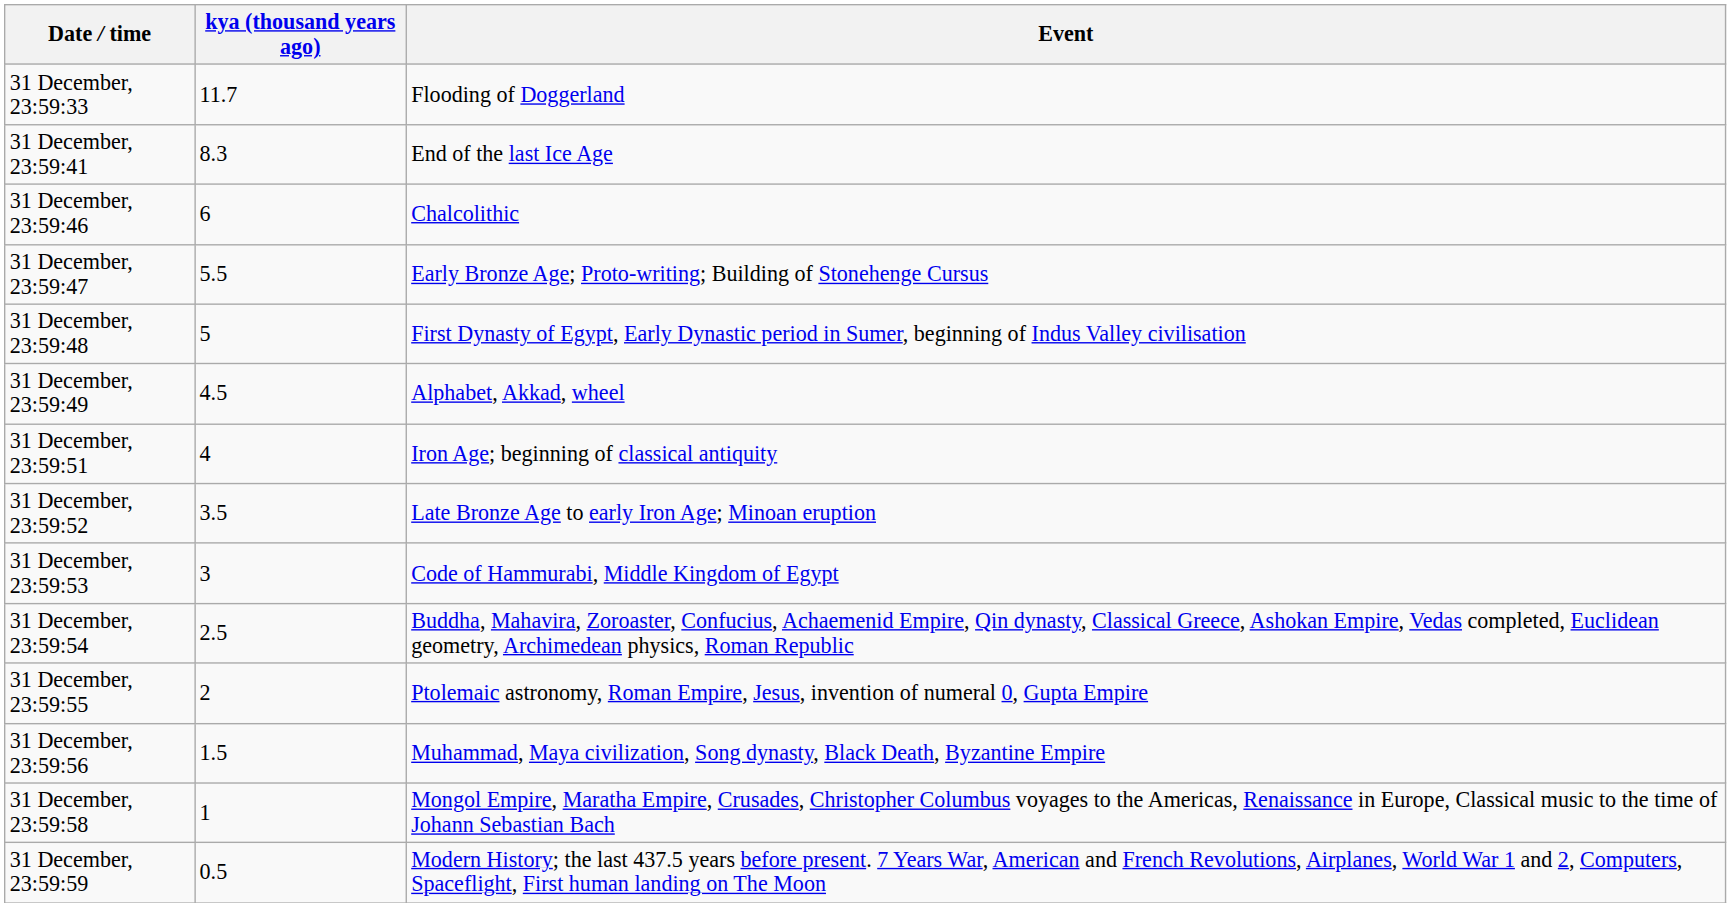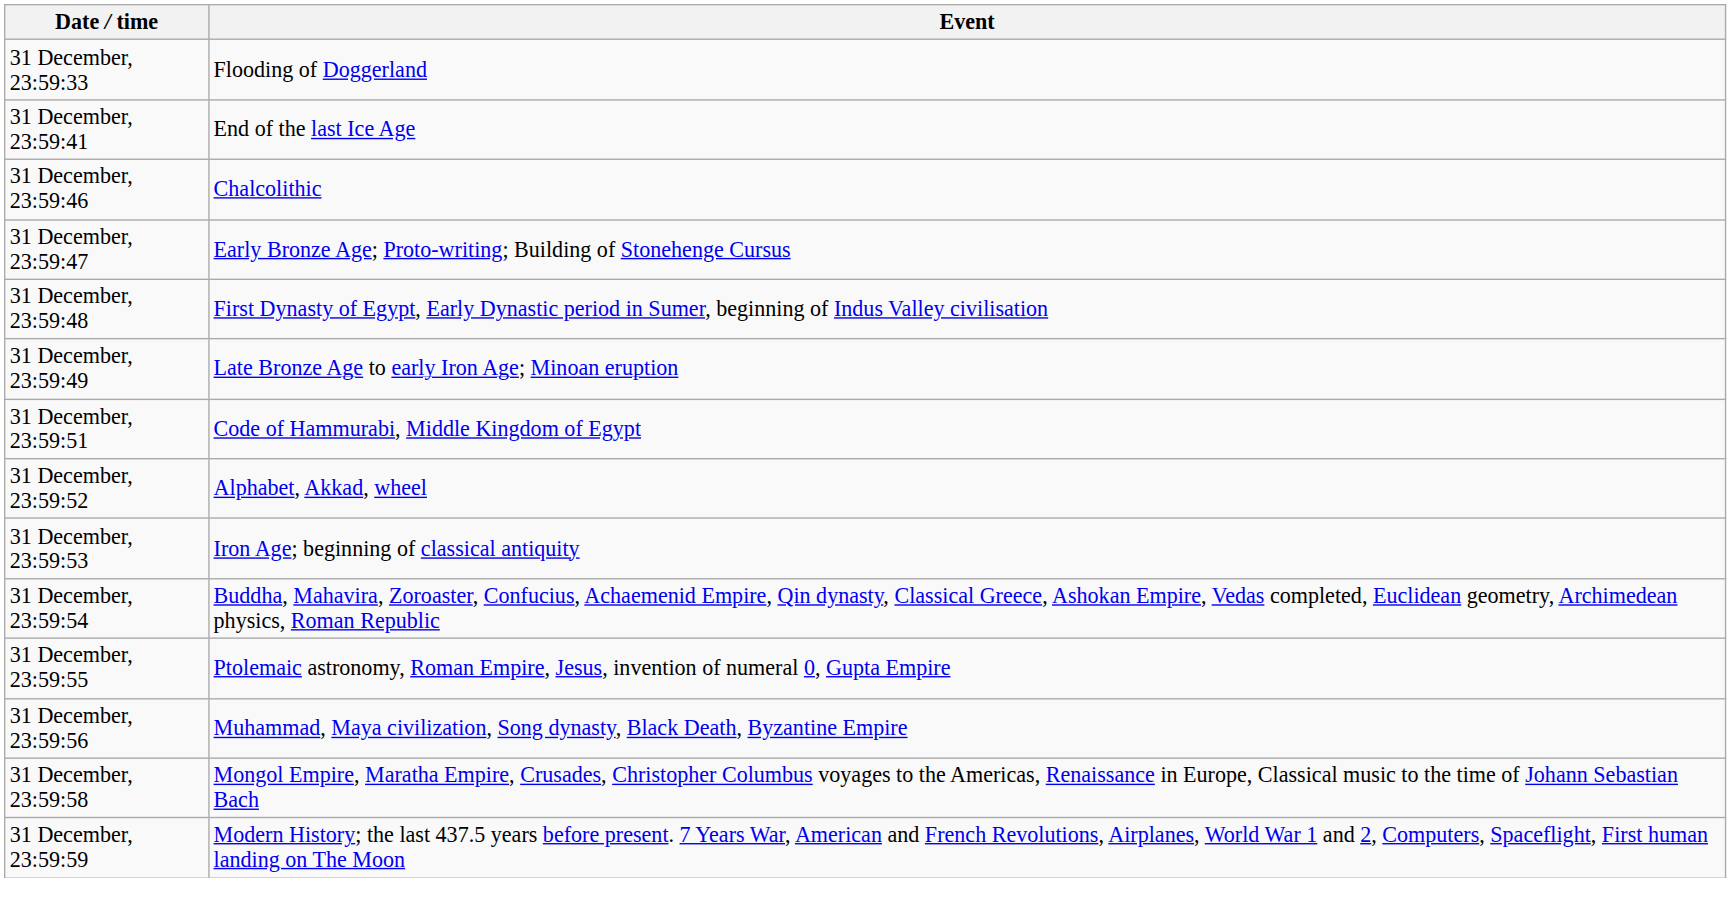 <table class="wikitable">
 <tr>
 <th>Date <em>/</em> time</th>
-<th><a href='#'>kya (thousand years ago)</a></th>
 <th>Event</th>
 </tr>
 <tr>
 <td>31 December, 23:59:33</td>
-<td>11.7</td>
 <td>Flooding of <a href='#'>Doggerland</a></td>
 </tr>
 <tr>
 <td>31 December, 23:59:41</td>
-<td>8.3</td>
 <td>End of the <a href='#'>last Ice Age</a></td>
 </tr>
 <tr>
 <td>31 December, 23:59:46</td>
-<td>6</td>
 <td><a href='#'>Chalcolithic</a></td>
 </tr>
 <tr>
 <td>31 December, 23:59:47</td>
-<td>5.5</td>
 <td><a href='#'>Early Bronze Age</a>; <a href='#'>Proto-writing</a>; Building of <a href='#'>Stonehenge Cursus</a></td>
 </tr>
 <tr>
 <td>31 December, 23:59:48</td>
-<td>5</td>
 <td><a href='#'>First Dynasty of Egypt</a>, <a href='#'>Early Dynastic period in Sumer</a>, beginning of <a href='#'>Indus Valley civilisation</a></td>
 </tr>
 <tr>
 <td>31 December, 23:59:49</td>
-<td>4.5</td>
+<td><a href='#'>Late Bronze Age</a> to <a href='#'>early Iron Age</a>; <a href='#'>Minoan eruption</a></td>
+</tr>
+<tr>
+<td>31 December, 23:59:51</td>
+<td><a href='#'>Code of Hammurabi</a>, <a href='#'>Middle Kingdom of Egypt</a></td>
+</tr>
+<tr>
+<td>31 December, 23:59:52</td>
 <td><a href='#'>Alphabet</a>, <a href='#'>Akkad</a>, <a href='#'>wheel</a></td>
 </tr>
 <tr>
-<td>31 December, 23:59:51</td>
-<td>4</td>
+<td>31 December, 23:59:53</td>
 <td><a href='#'>Iron Age</a>; beginning of <a href='#'>classical antiquity</a></td>
 </tr>
 <tr>
-<td>31 December, 23:59:52</td>
-<td>3.5</td>
-<td><a href='#'>Late Bronze Age</a> to <a href='#'>early Iron Age</a>; <a href='#'>Minoan eruption</a></td>
-</tr>
-<tr>
-<td>31 December, 23:59:53</td>
-<td>3</td>
-<td><a href='#'>Code of Hammurabi</a>, <a href='#'>Middle Kingdom of Egypt</a></td>
-</tr>
-<tr>
 <td>31 December, 23:59:54</td>
-<td>2.5</td>
 <td><a href='#'>Buddha</a>, <a href='#'>Mahavira</a>, <a href='#'>Zoroaster</a>, <a href='#'>Confucius</a>, <a href='#'>Achaemenid Empire</a>, <a href='#'>Qin dynasty</a>, <a href='#'>Classical Greece</a>, <a href='#'>Ashokan Empire</a>, <a href='#'>Vedas</a> completed, <a href='#'>Euclidean</a> geometry, <a href='#'>Archimedean</a> physics, <a href='#'>Roman Republic</a></td>
 </tr>
 <tr>
 <td>31 December, 23:59:55</td>
-<td>2</td>
 <td><a href='#'>Ptolemaic</a> astronomy, <a href='#'>Roman Empire</a>, <a href='#'>Jesus</a>, invention of numeral <a href='#'>0</a>, <a href='#'>Gupta Empire</a></td>
 </tr>
 <tr>
 <td>31 December, 23:59:56</td>
-<td>1.5</td>
 <td><a href='#'>Muhammad</a>, <a href='#'>Maya civilization</a>, <a href='#'>Song dynasty</a>, <a href='#'>Black Death</a>, <a href='#'>Byzantine Empire</a></td>
 </tr>
 <tr>
 <td>31 December, 23:59:58</td>
-<td>1</td>
 <td><a href='#'>Mongol Empire</a>, <a href='#'>Maratha Empire</a>, <a href='#'>Crusades</a>, <a href='#'>Christopher Columbus</a> voyages to the Americas, <a href='#'>Renaissance</a> in Europe, Classical music to the time of <a href='#'>Johann Sebastian Bach</a></td>
 </tr>
 <tr>
 <td>31 December, 23:59:59</td>
-<td>0.5</td>
 <td><a href='#'>Modern History</a>; the last 437.5 years <a href='#'>before present</a>. <a href='#'>7 Years War</a>, <a href='#'>American</a> and <a href='#'>French Revolutions</a>, <a href='#'>Airplanes</a>, <a href='#'>World War 1</a> and <a href='#'>2</a>, <a href='#'>Computers</a>, <a href='#'>Spaceflight</a>, <a href='#'>First human landing on The Moon</a></td>
 </tr>
 </table>
